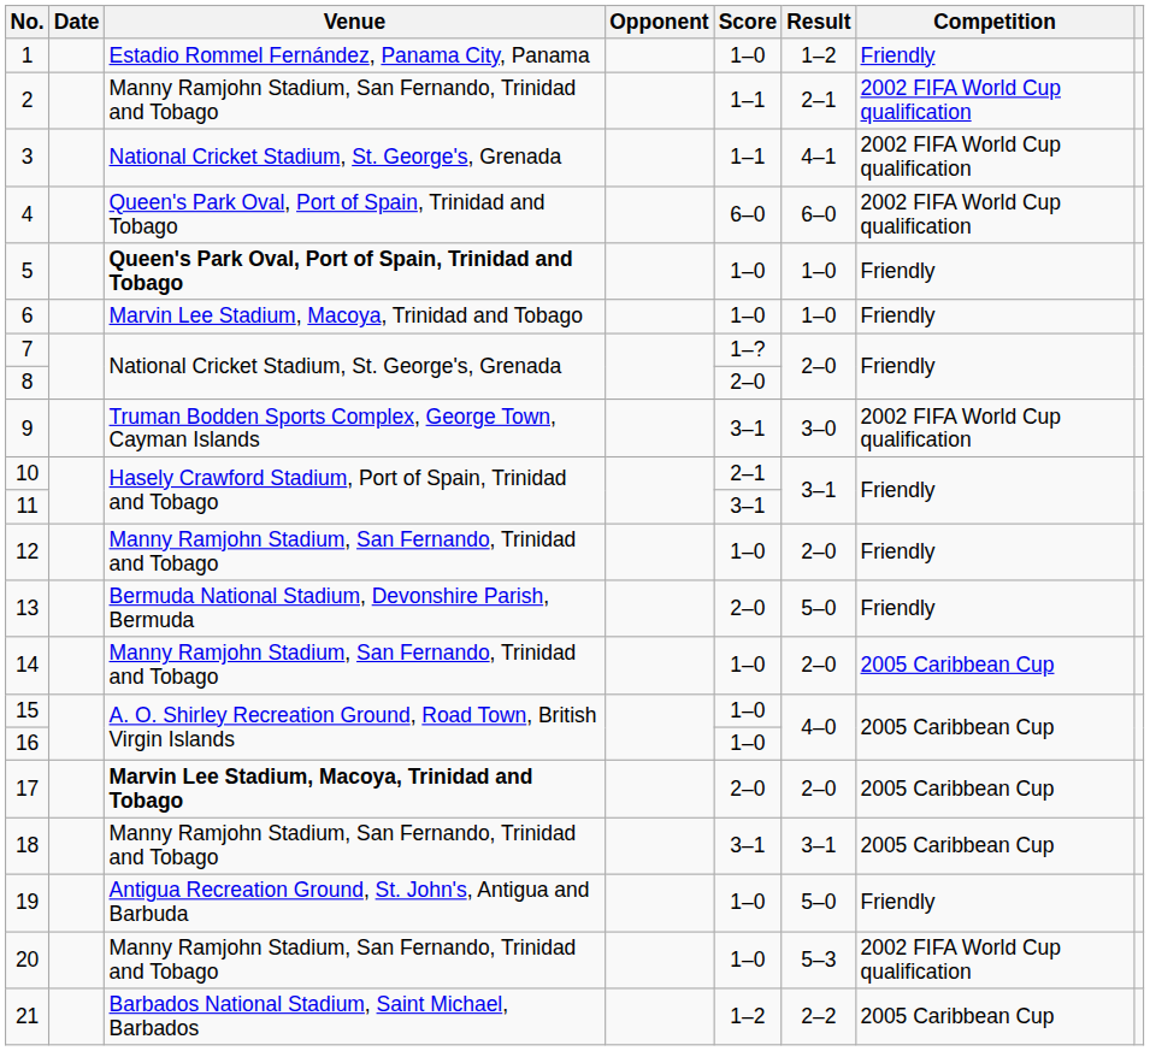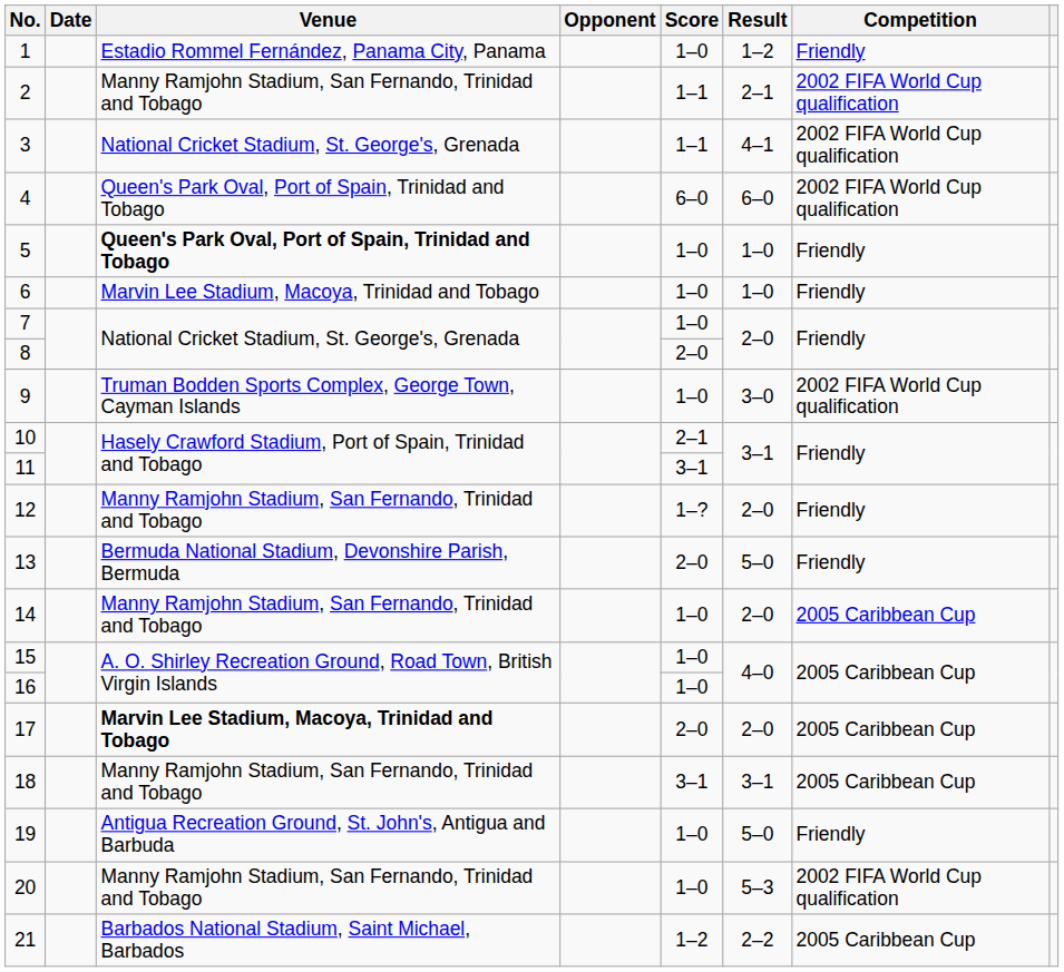 <table class="wikitable sortable">
 <tr>
 <th scope="col">No.</th>
 <th scope="col">Date</th>
 <th scope="col">Venue</th>
 <th scope="col">Opponent</th>
 <th scope="col">Score</th>
 <th scope="col">Result</th>
 <th scope="col">Competition</th>
 <th scope="col" class="unsortable"></th>
 </tr>
 <tr>
 <td style="text-align:center">1</td>
 <td></td>
 <td><a href='#'>Estadio Rommel Fernández</a>, <a href='#'>Panama City</a>, Panama</td>
 <td></td>
 <td style="text-align:center">1–0</td>
 <td style="text-align:center">1–2</td>
 <td><a href='#'>Friendly</a></td>
 <td></td>
 </tr>
 <tr>
 <td style="text-align:center">2</td>
 <td></td>
 <td>Manny Ramjohn Stadium, San Fernando, Trinidad and Tobago</td>
 <td></td>
 <td style="text-align:center">1–1</td>
 <td style="text-align:center">2–1</td>
 <td><a href='#'>2002 FIFA World Cup qualification</a></td>
 <td></td>
 </tr>
 <tr>
 <td style="text-align:center">3</td>
 <td></td>
 <td><a href='#'>National Cricket Stadium</a>, <a href='#'>St. George's</a>, Grenada</td>
 <td></td>
 <td style="text-align:center">1–1</td>
 <td style="text-align:center">4–1</td>
 <td>2002 FIFA World Cup qualification</td>
 <td></td>
 </tr>
 <tr>
 <td style="text-align:center">4</td>
 <td></td>
 <td><a href='#'>Queen's Park Oval</a>, <a href='#'>Port of Spain</a>, Trinidad and Tobago</td>
 <td></td>
 <td style="text-align:center">6–0</td>
 <td style="text-align:center">6–0</td>
 <td>2002 FIFA World Cup qualification</td>
 <td></td>
 </tr>
 <tr>
 <td style="text-align:center">5</td>
 <td></td>
 <td><strong>Queen's Park Oval, Port of Spain, Trinidad and Tobago</strong></td>
 <td></td>
 <td style="text-align:center">1–0</td>
 <td style="text-align:center">1–0</td>
 <td>Friendly</td>
 <td></td>
 </tr>
 <tr>
 <td style="text-align:center">6</td>
 <td></td>
 <td><a href='#'>Marvin Lee Stadium</a>, <a href='#'>Macoya</a>, Trinidad and Tobago</td>
 <td></td>
 <td style="text-align:center">1–0</td>
 <td style="text-align:center">1–0</td>
 <td>Friendly</td>
 <td></td>
 </tr>
 <tr>
 <td style="text-align:center">7</td>
 <td rowspan="2"></td>
 <td rowspan="2">National Cricket Stadium, St. George's, Grenada</td>
 <td rowspan="2"></td>
-<td style="text-align:center">1–?</td>
+<td style="text-align:center">1–0</td>
 <td rowspan="2" style="text-align:center">2–0</td>
 <td rowspan="2">Friendly</td>
 <td rowspan="2"></td>
 </tr>
 <tr>
 <td style="text-align:center">8</td>
 <td style="text-align:center">2–0</td>
 </tr>
 <tr>
 <td style="text-align:center">9</td>
 <td></td>
 <td><a href='#'>Truman Bodden Sports Complex</a>, <a href='#'>George Town</a>, Cayman Islands</td>
 <td></td>
-<td style="text-align:center">3–1</td>
+<td style="text-align:center">1–0</td>
 <td style="text-align:center">3–0</td>
 <td>2002 FIFA World Cup qualification</td>
 <td></td>
 </tr>
 <tr>
 <td style="text-align:center">10</td>
 <td rowspan="2"></td>
 <td rowspan="2"><a href='#'>Hasely Crawford Stadium</a>, Port of Spain, Trinidad and Tobago</td>
 <td rowspan="2"></td>
 <td style="text-align:center">2–1</td>
 <td rowspan="2" style="text-align:center">3–1</td>
 <td rowspan="2">Friendly</td>
 <td rowspan="2"></td>
 </tr>
 <tr>
 <td style="text-align:center">11</td>
 <td style="text-align:center">3–1</td>
 </tr>
 <tr>
 <td style="text-align:center">12</td>
 <td></td>
 <td><a href='#'>Manny Ramjohn Stadium</a>, <a href='#'>San Fernando</a>, Trinidad and Tobago</td>
 <td></td>
-<td style="text-align:center">1–0</td>
+<td style="text-align:center">1–?</td>
 <td style="text-align:center">2–0</td>
 <td>Friendly</td>
 <td></td>
 </tr>
 <tr>
 <td style="text-align:center">13</td>
 <td></td>
 <td><a href='#'>Bermuda National Stadium</a>, <a href='#'>Devonshire Parish</a>, Bermuda</td>
 <td></td>
 <td style="text-align:center">2–0</td>
 <td style="text-align:center">5–0</td>
 <td>Friendly</td>
 <td></td>
 </tr>
 <tr>
 <td style="text-align:center">14</td>
 <td></td>
 <td><a href='#'>Manny Ramjohn Stadium</a>, <a href='#'>San Fernando</a>, Trinidad and Tobago</td>
 <td></td>
 <td style="text-align:center">1–0</td>
 <td style="text-align:center">2–0</td>
 <td><a href='#'>2005 Caribbean Cup</a></td>
 <td></td>
 </tr>
 <tr>
 <td style="text-align:center">15</td>
 <td rowspan="2"></td>
 <td rowspan="2"><a href='#'>A. O. Shirley Recreation Ground</a>, <a href='#'>Road Town</a>, British Virgin Islands</td>
 <td rowspan="2"></td>
 <td style="text-align:center">1–0</td>
 <td rowspan="2" style="text-align:center">4–0</td>
 <td rowspan="2">2005 Caribbean Cup</td>
 <td rowspan="2"></td>
 </tr>
 <tr>
 <td style="text-align:center">16</td>
 <td style="text-align:center">1–0</td>
 </tr>
 <tr>
 <td style="text-align:center">17</td>
 <td></td>
 <td><strong>Marvin Lee Stadium, Macoya, Trinidad and Tobago</strong></td>
 <td></td>
 <td style="text-align:center">2–0</td>
 <td style="text-align:center">2–0</td>
 <td>2005 Caribbean Cup</td>
 <td></td>
 </tr>
 <tr>
 <td style="text-align:center">18</td>
 <td></td>
 <td>Manny Ramjohn Stadium, San Fernando, Trinidad and Tobago</td>
 <td></td>
 <td style="text-align:center">3–1</td>
 <td style="text-align:center">3–1</td>
 <td>2005 Caribbean Cup</td>
 <td></td>
 </tr>
 <tr>
 <td style="text-align:center">19</td>
 <td></td>
 <td><a href='#'>Antigua Recreation Ground</a>, <a href='#'>St. John's</a>, Antigua and Barbuda</td>
 <td></td>
 <td style="text-align:center">1–0</td>
 <td style="text-align:center">5–0</td>
 <td>Friendly</td>
 <td></td>
 </tr>
 <tr>
 <td style="text-align:center">20</td>
 <td></td>
 <td>Manny Ramjohn Stadium, San Fernando, Trinidad and Tobago</td>
 <td></td>
 <td style="text-align:center">1–0</td>
 <td style="text-align:center">5–3</td>
 <td>2002 FIFA World Cup qualification</td>
 <td></td>
 </tr>
 <tr>
 <td style="text-align:center">21</td>
 <td></td>
 <td><a href='#'>Barbados National Stadium</a>, <a href='#'>Saint Michael</a>, Barbados</td>
 <td></td>
 <td style="text-align:center">1–2</td>
 <td style="text-align:center">2–2</td>
 <td>2005 Caribbean Cup</td>
 <td></td>
 </tr>
 </table>
